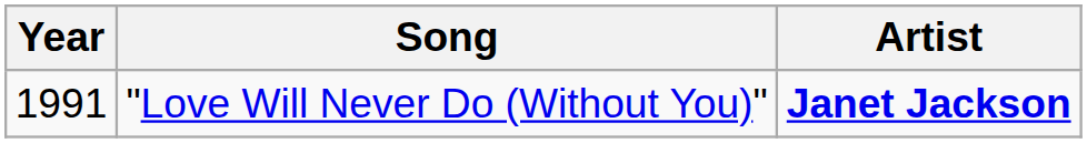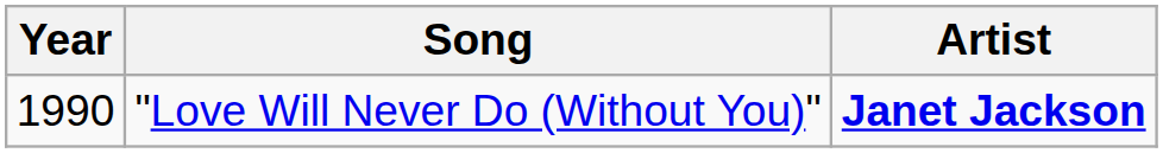 <table class="wikitable sortable">
 <tr>
 <th>Year</th>
 <th>Song</th>
 <th>Artist</th>
 </tr>
 <tr>
-<td>1991</td>
+<td>1990</td>
 <td>"<a href='#'>Love Will Never Do (Without You)</a>"</td>
 <td><strong><a href='#'>Janet Jackson</a></strong></td>
 </tr>
 </table>
